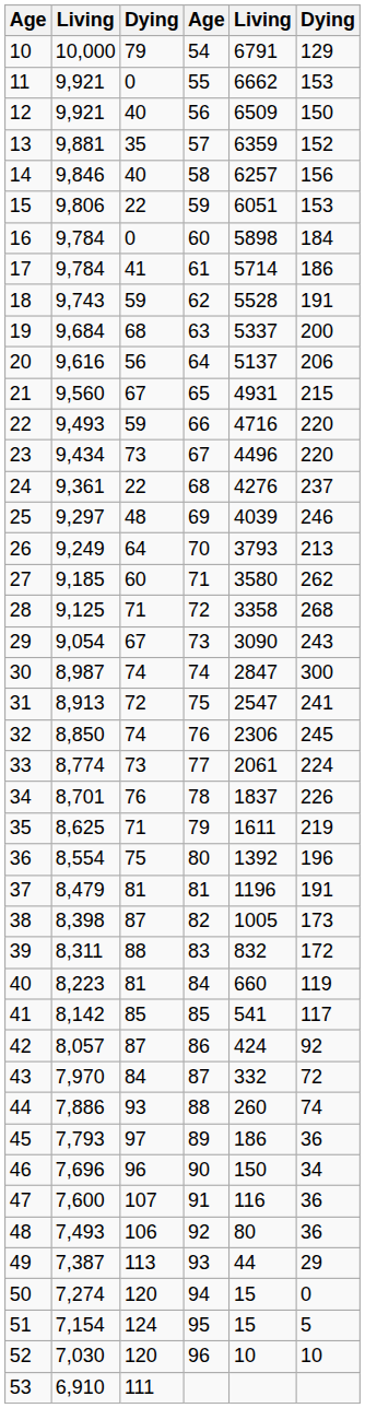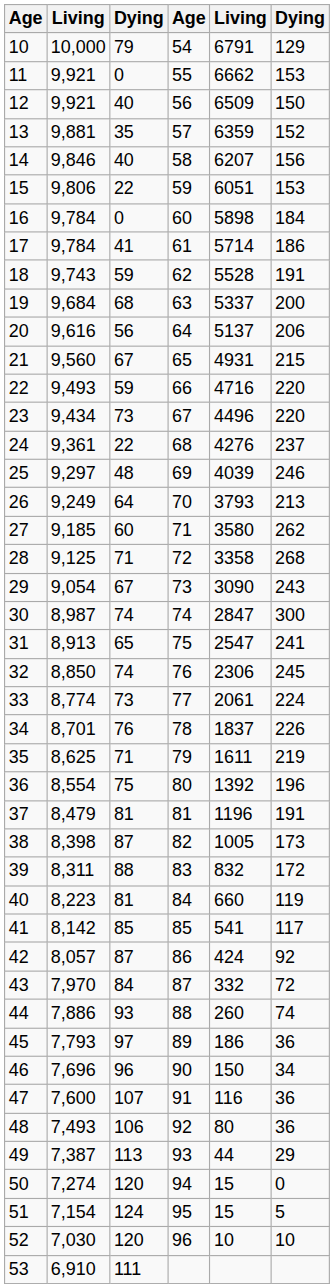 <table class="wikitable">
 <tr>
 <th>Age</th>
 <th>Living</th>
 <th>Dying</th>
 <th>Age</th>
 <th>Living</th>
 <th>Dying</th>
 </tr>
 <tr>
 <td>10</td>
 <td>10,000</td>
 <td>79</td>
 <td>54</td>
 <td>6791</td>
 <td>129</td>
 </tr>
 <tr>
 <td>11</td>
 <td>9,921</td>
 <td>0</td>
 <td>55</td>
 <td>6662</td>
 <td>153</td>
 </tr>
 <tr>
 <td>12</td>
 <td>9,921</td>
 <td>40</td>
 <td>56</td>
 <td>6509</td>
 <td>150</td>
 </tr>
 <tr>
 <td>13</td>
 <td>9,881</td>
 <td>35</td>
 <td>57</td>
 <td>6359</td>
 <td>152</td>
 </tr>
 <tr>
 <td>14</td>
 <td>9,846</td>
 <td>40</td>
 <td>58</td>
-<td>6257</td>
+<td>6207</td>
 <td>156</td>
 </tr>
 <tr>
 <td>15</td>
 <td>9,806</td>
 <td>22</td>
 <td>59</td>
 <td>6051</td>
 <td>153</td>
 </tr>
 <tr>
 <td>16</td>
 <td>9,784</td>
 <td>0</td>
 <td>60</td>
 <td>5898</td>
 <td>184</td>
 </tr>
 <tr>
 <td>17</td>
 <td>9,784</td>
 <td>41</td>
 <td>61</td>
 <td>5714</td>
 <td>186</td>
 </tr>
 <tr>
 <td>18</td>
 <td>9,743</td>
 <td>59</td>
 <td>62</td>
 <td>5528</td>
 <td>191</td>
 </tr>
 <tr>
 <td>19</td>
 <td>9,684</td>
 <td>68</td>
 <td>63</td>
 <td>5337</td>
 <td>200</td>
 </tr>
 <tr>
 <td>20</td>
 <td>9,616</td>
 <td>56</td>
 <td>64</td>
 <td>5137</td>
 <td>206</td>
 </tr>
 <tr>
 <td>21</td>
 <td>9,560</td>
 <td>67</td>
 <td>65</td>
 <td>4931</td>
 <td>215</td>
 </tr>
 <tr>
 <td>22</td>
 <td>9,493</td>
 <td>59</td>
 <td>66</td>
 <td>4716</td>
 <td>220</td>
 </tr>
 <tr>
 <td>23</td>
 <td>9,434</td>
 <td>73</td>
 <td>67</td>
 <td>4496</td>
 <td>220</td>
 </tr>
 <tr>
 <td>24</td>
 <td>9,361</td>
 <td>22</td>
 <td>68</td>
 <td>4276</td>
 <td>237</td>
 </tr>
 <tr>
 <td>25</td>
 <td>9,297</td>
 <td>48</td>
 <td>69</td>
 <td>4039</td>
 <td>246</td>
 </tr>
 <tr>
 <td>26</td>
 <td>9,249</td>
 <td>64</td>
 <td>70</td>
 <td>3793</td>
 <td>213</td>
 </tr>
 <tr>
 <td>27</td>
 <td>9,185</td>
 <td>60</td>
 <td>71</td>
 <td>3580</td>
 <td>262</td>
 </tr>
 <tr>
 <td>28</td>
 <td>9,125</td>
 <td>71</td>
 <td>72</td>
 <td>3358</td>
 <td>268</td>
 </tr>
 <tr>
 <td>29</td>
 <td>9,054</td>
 <td>67</td>
 <td>73</td>
 <td>3090</td>
 <td>243</td>
 </tr>
 <tr>
 <td>30</td>
 <td>8,987</td>
 <td>74</td>
 <td>74</td>
 <td>2847</td>
 <td>300</td>
 </tr>
 <tr>
 <td>31</td>
 <td>8,913</td>
-<td>72</td>
+<td>65</td>
 <td>75</td>
 <td>2547</td>
 <td>241</td>
 </tr>
 <tr>
 <td>32</td>
 <td>8,850</td>
 <td>74</td>
 <td>76</td>
 <td>2306</td>
 <td>245</td>
 </tr>
 <tr>
 <td>33</td>
 <td>8,774</td>
 <td>73</td>
 <td>77</td>
 <td>2061</td>
 <td>224</td>
 </tr>
 <tr>
 <td>34</td>
 <td>8,701</td>
 <td>76</td>
 <td>78</td>
 <td>1837</td>
 <td>226</td>
 </tr>
 <tr>
 <td>35</td>
 <td>8,625</td>
 <td>71</td>
 <td>79</td>
 <td>1611</td>
 <td>219</td>
 </tr>
 <tr>
 <td>36</td>
 <td>8,554</td>
 <td>75</td>
 <td>80</td>
 <td>1392</td>
 <td>196</td>
 </tr>
 <tr>
 <td>37</td>
 <td>8,479</td>
 <td>81</td>
 <td>81</td>
 <td>1196</td>
 <td>191</td>
 </tr>
 <tr>
 <td>38</td>
 <td>8,398</td>
 <td>87</td>
 <td>82</td>
 <td>1005</td>
 <td>173</td>
 </tr>
 <tr>
 <td>39</td>
 <td>8,311</td>
 <td>88</td>
 <td>83</td>
 <td>832</td>
 <td>172</td>
 </tr>
 <tr>
 <td>40</td>
 <td>8,223</td>
 <td>81</td>
 <td>84</td>
 <td>660</td>
 <td>119</td>
 </tr>
 <tr>
 <td>41</td>
 <td>8,142</td>
 <td>85</td>
 <td>85</td>
 <td>541</td>
 <td>117</td>
 </tr>
 <tr>
 <td>42</td>
 <td>8,057</td>
 <td>87</td>
 <td>86</td>
 <td>424</td>
 <td>92</td>
 </tr>
 <tr>
 <td>43</td>
 <td>7,970</td>
 <td>84</td>
 <td>87</td>
 <td>332</td>
 <td>72</td>
 </tr>
 <tr>
 <td>44</td>
 <td>7,886</td>
 <td>93</td>
 <td>88</td>
 <td>260</td>
 <td>74</td>
 </tr>
 <tr>
 <td>45</td>
 <td>7,793</td>
 <td>97</td>
 <td>89</td>
 <td>186</td>
 <td>36</td>
 </tr>
 <tr>
 <td>46</td>
 <td>7,696</td>
 <td>96</td>
 <td>90</td>
 <td>150</td>
 <td>34</td>
 </tr>
 <tr>
 <td>47</td>
 <td>7,600</td>
 <td>107</td>
 <td>91</td>
 <td>116</td>
 <td>36</td>
 </tr>
 <tr>
 <td>48</td>
 <td>7,493</td>
 <td>106</td>
 <td>92</td>
 <td>80</td>
 <td>36</td>
 </tr>
 <tr>
 <td>49</td>
 <td>7,387</td>
 <td>113</td>
 <td>93</td>
 <td>44</td>
 <td>29</td>
 </tr>
 <tr>
 <td>50</td>
 <td>7,274</td>
 <td>120</td>
 <td>94</td>
 <td>15</td>
 <td>0</td>
 </tr>
 <tr>
 <td>51</td>
 <td>7,154</td>
 <td>124</td>
 <td>95</td>
 <td>15</td>
 <td>5</td>
 </tr>
 <tr>
 <td>52</td>
 <td>7,030</td>
 <td>120</td>
 <td>96</td>
 <td>10</td>
 <td>10</td>
 </tr>
 <tr>
 <td>53</td>
 <td>6,910</td>
 <td>111</td>
 <td> </td>
 <td> </td>
 <td> </td>
 </tr>
 </table>
